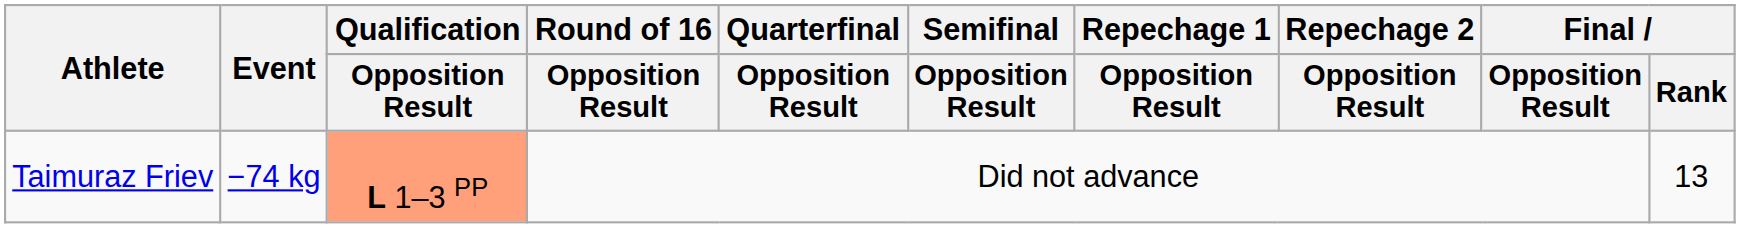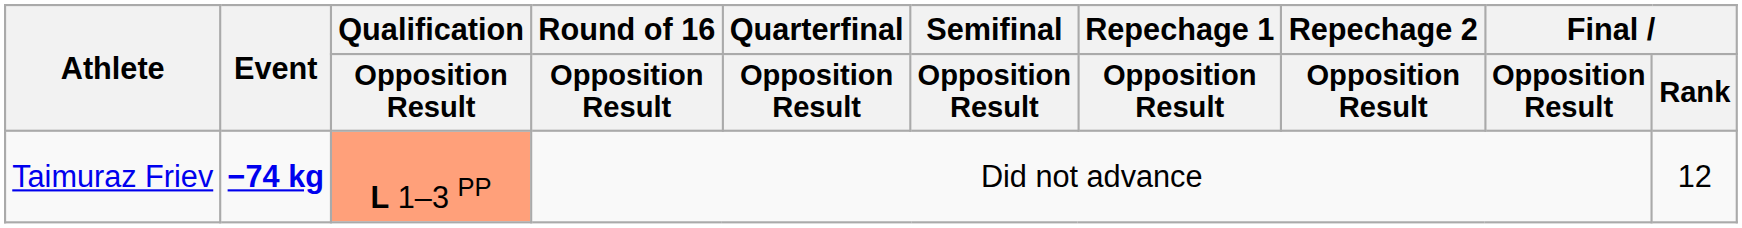 <table class="wikitable" style="font-size:90%">
 <tr>
 <th rowspan=2>Athlete</th>
 <th rowspan=2>Event</th>
 <th>Qualification</th>
 <th>Round of 16</th>
 <th>Quarterfinal</th>
 <th>Semifinal</th>
 <th>Repechage 1</th>
 <th>Repechage 2</th>
 <th colspan=2>Final / </th>
 </tr>
 <tr style="font-size: 95%">
 <th>Opposition<br>Result</th>
 <th>Opposition<br>Result</th>
 <th>Opposition<br>Result</th>
 <th>Opposition<br>Result</th>
 <th>Opposition<br>Result</th>
 <th>Opposition<br>Result</th>
 <th>Opposition<br>Result</th>
 <th>Rank</th>
 </tr>
 <tr align=center>
 <td align=left><a href='#'>Taimuraz Friev</a></td>
-<td align=left><a href='#'>−74 kg</a></td>
+<td align=left><strong><a href='#'>−74 kg</a></strong></td>
 <td style="background: lightsalmon;"><br><strong>L</strong> 1–3 <sup>PP</sup></td>
 <td colspan=6>Did not advance</td>
-<td>13</td>
+<td>12</td>
 </tr>
 </table>
